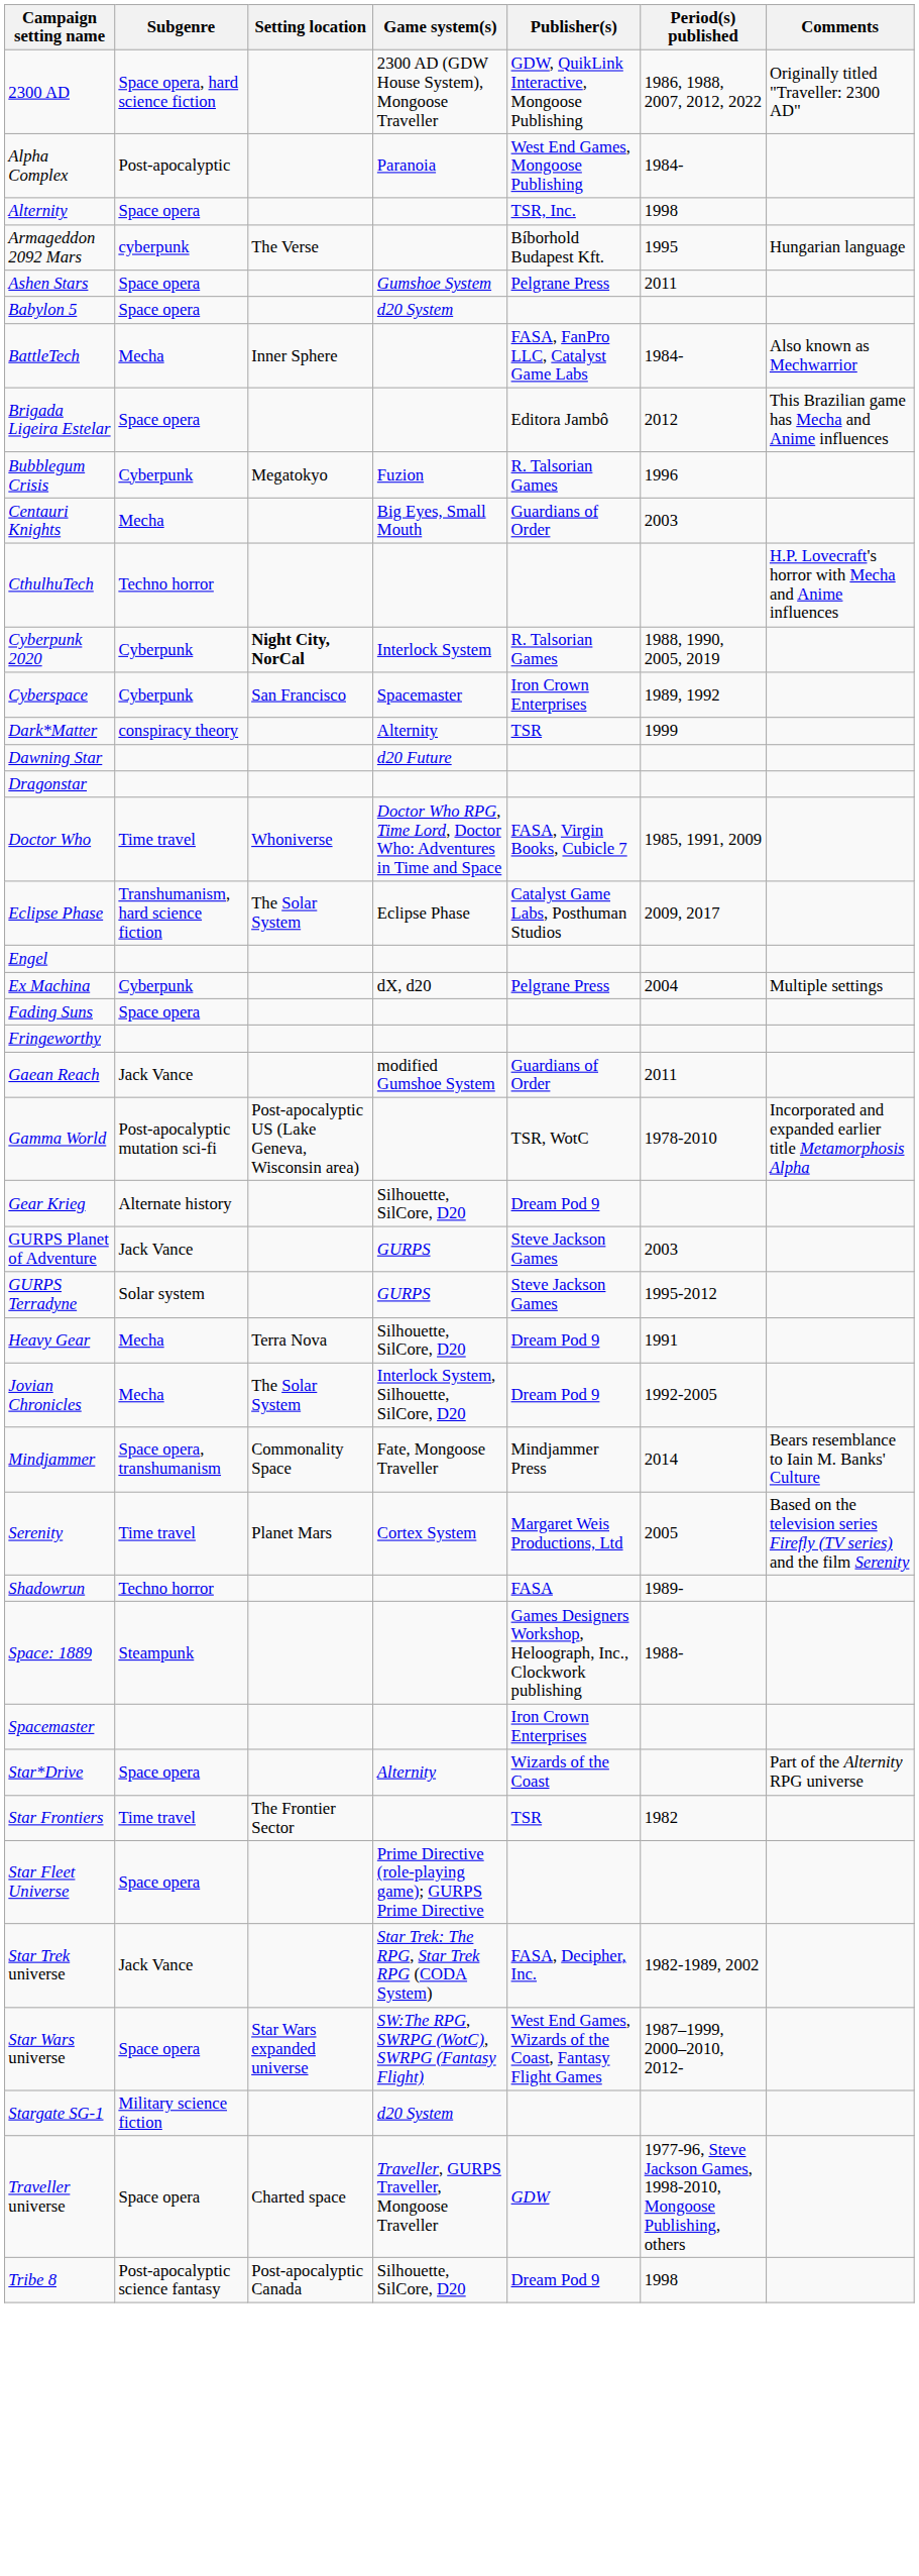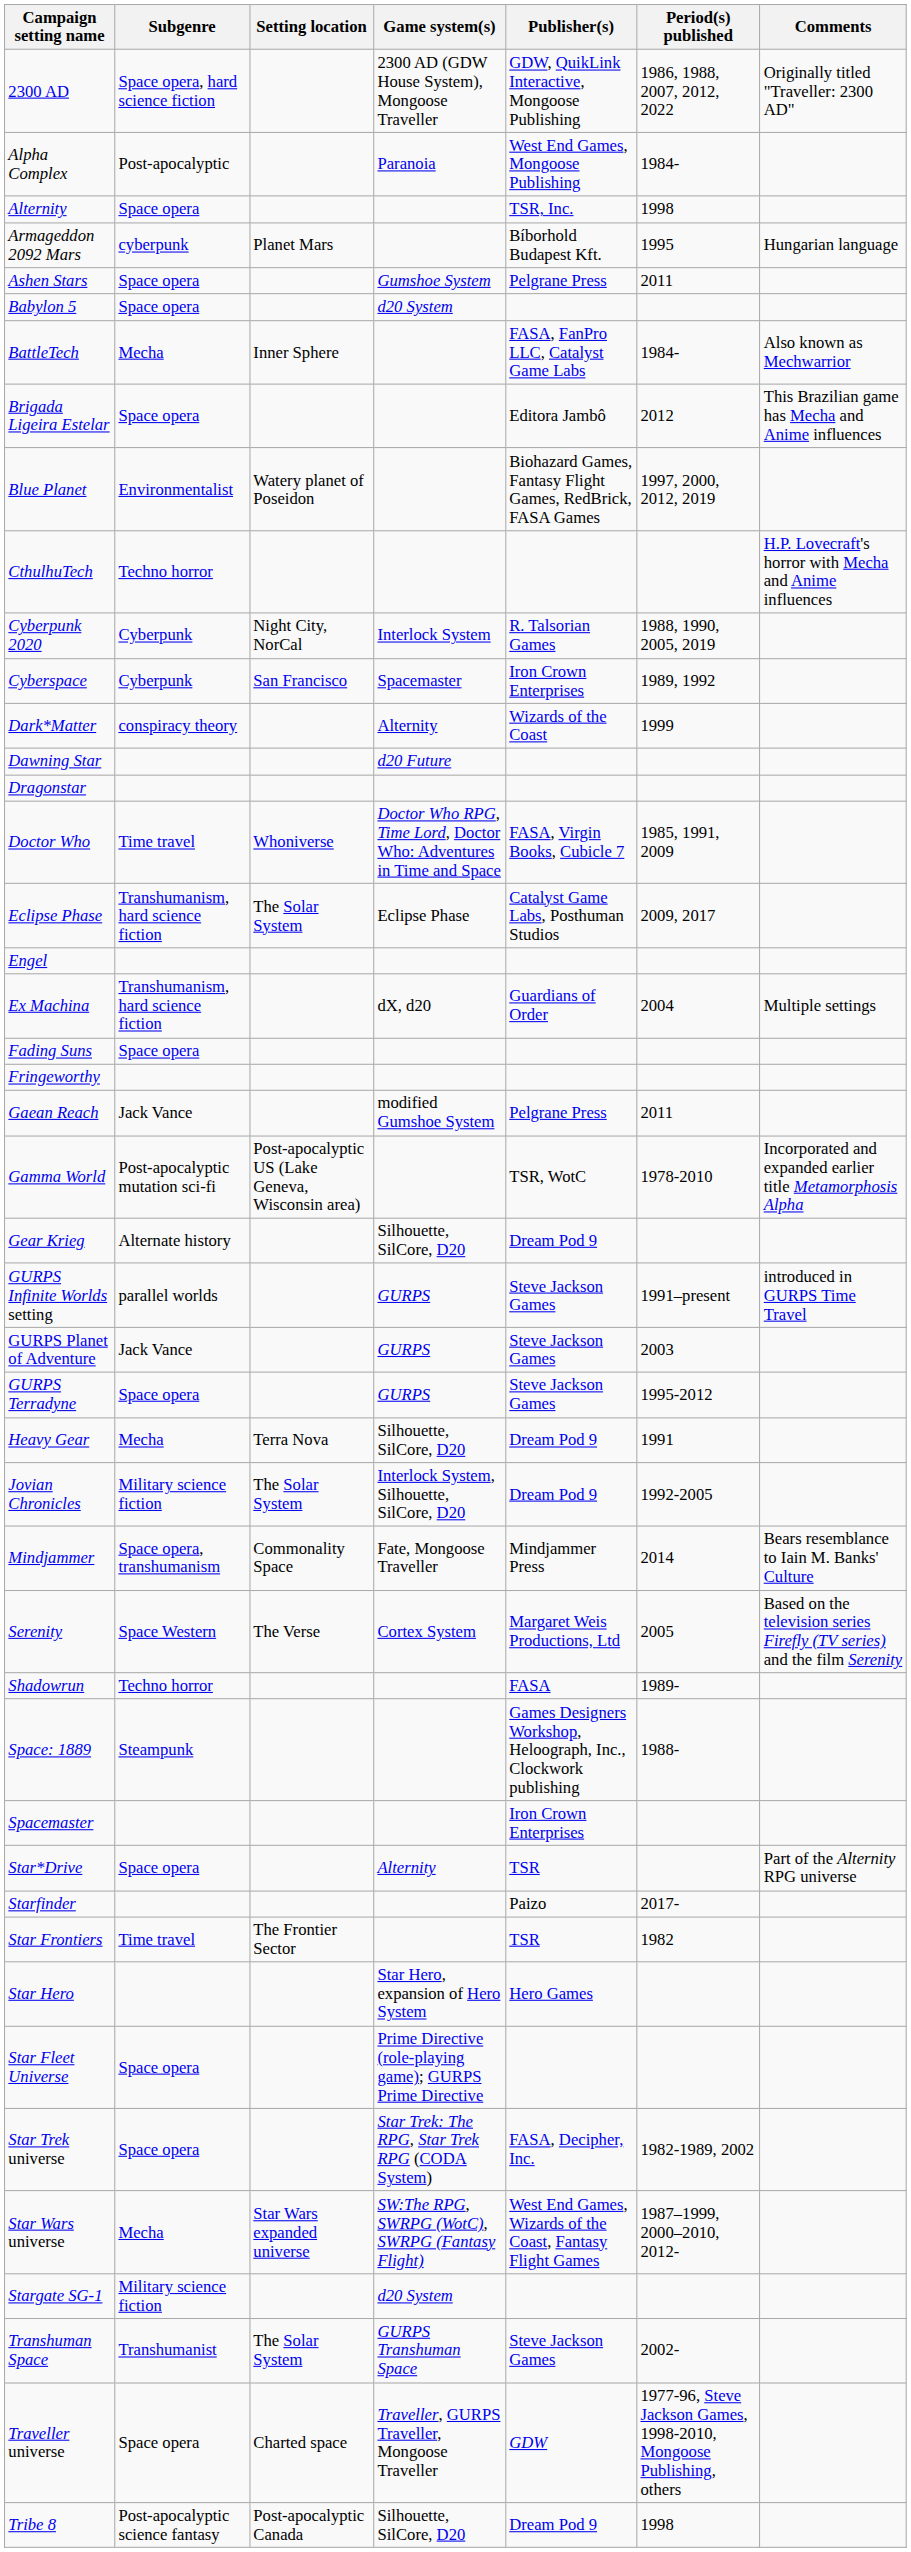 <table class="wikitable sortable">
 <tr>
 <th>Campaign setting name</th>
 <th>Subgenre</th>
 <th>Setting location</th>
 <th>Game system(s)</th>
 <th>Publisher(s)</th>
 <th>Period(s) published</th>
 <th>Comments</th>
 </tr>
 <tr>
 <td><a href='#'>2300 AD</a></td>
 <td><a href='#'>Space opera</a>, <a href='#'>hard science fiction</a></td>
 <td></td>
 <td>2300 AD (GDW House System), Mongoose Traveller</td>
 <td><a href='#'>GDW</a>, <a href='#'>QuikLink Interactive</a>, Mongoose Publishing</td>
 <td>1986, 1988, 2007, 2012, 2022</td>
 <td>Originally titled "Traveller: 2300 AD"</td>
 </tr>
 <tr>
 <td><em>Alpha Complex</em></td>
 <td>Post-apocalyptic</td>
 <td></td>
 <td><a href='#'>Paranoia</a></td>
 <td><a href='#'>West End Games</a>, <a href='#'>Mongoose Publishing</a></td>
 <td>1984-</td>
 <td></td>
 </tr>
 <tr>
 <td><em><a href='#'>Alternity</a></em></td>
 <td><a href='#'>Space opera</a></td>
 <td></td>
 <td></td>
 <td><a href='#'>TSR, Inc.</a></td>
 <td>1998</td>
 <td></td>
 </tr>
 <tr>
 <td><em>Armageddon 2092 Mars</em></td>
 <td><a href='#'>cyberpunk</a></td>
-<td>The Verse</td>
+<td>Planet Mars</td>
 <td></td>
 <td>Bíborhold Budapest Kft.</td>
 <td>1995</td>
 <td>Hungarian language</td>
 </tr>
 <tr>
 <td><em><a href='#'>Ashen Stars</a></em></td>
 <td><a href='#'>Space opera</a></td>
 <td></td>
 <td><em><a href='#'>Gumshoe System</a></em></td>
 <td><a href='#'>Pelgrane Press</a></td>
 <td>2011</td>
 <td></td>
 </tr>
 <tr>
 <td><em><a href='#'>Babylon 5</a></em></td>
 <td><a href='#'>Space opera</a></td>
 <td></td>
 <td><em><a href='#'>d20 System</a></em></td>
 <td></td>
 <td></td>
 <td></td>
 </tr>
 <tr>
 <td><em><a href='#'>BattleTech</a></em></td>
 <td><a href='#'>Mecha</a></td>
 <td>Inner Sphere</td>
 <td></td>
 <td><a href='#'>FASA</a>, <a href='#'>FanPro LLC</a>, <a href='#'>Catalyst Game Labs</a></td>
 <td>1984-</td>
 <td>Also known as <a href='#'>Mechwarrior</a></td>
 </tr>
 <tr>
 <td><em><a href='#'>Brigada Ligeira Estelar</a></em></td>
 <td><a href='#'>Space opera</a></td>
 <td></td>
 <td></td>
 <td>Editora Jambô</td>
 <td>2012</td>
 <td>This Brazilian game has <a href='#'>Mecha</a> and <a href='#'>Anime</a> influences</td>
 </tr>
 <tr>
-<td><em><a href='#'>Bubblegum Crisis</a></em></td>
-<td><a href='#'>Cyberpunk</a></td>
-<td>Megatokyo</td>
-<td><a href='#'>Fuzion</a></td>
-<td><a href='#'>R. Talsorian Games</a></td>
-<td>1996</td>
+<td><em><a href='#'>Blue Planet</a></em></td>
+<td><a href='#'>Environmentalist</a></td>
+<td>Watery planet of Poseidon</td>
 <td></td>
-</tr>
-<tr>
-<td><em><a href='#'>Centauri Knights</a></em></td>
-<td><a href='#'>Mecha</a></td>
-<td></td>
-<td><a href='#'>Big Eyes, Small Mouth</a></td>
-<td><a href='#'>Guardians of Order</a></td>
-<td>2003</td>
+<td>Biohazard Games, Fantasy Flight Games, RedBrick, FASA Games</td>
+<td>1997, 2000, 2012, 2019</td>
 <td></td>
 </tr>
 <tr>
 <td><em><a href='#'>CthulhuTech</a></em></td>
 <td><a href='#'>Techno horror</a></td>
 <td></td>
 <td></td>
 <td></td>
 <td></td>
 <td><a href='#'>H.P. Lovecraft</a>'s horror with <a href='#'>Mecha</a> and <a href='#'>Anime</a> influences</td>
 </tr>
 <tr>
 <td><em><a href='#'>Cyberpunk 2020</a></em></td>
 <td><a href='#'>Cyberpunk</a></td>
-<td><strong>Night City, NorCal</strong></td>
+<td>Night City, NorCal</td>
 <td><a href='#'>Interlock System</a></td>
 <td><a href='#'>R. Talsorian Games</a></td>
 <td>1988, 1990, 2005, 2019</td>
 <td></td>
 </tr>
 <tr>
 <td><em><a href='#'>Cyberspace</a></em></td>
 <td><a href='#'>Cyberpunk</a></td>
 <td><a href='#'>San Francisco</a></td>
 <td><a href='#'>Spacemaster</a></td>
 <td><a href='#'>Iron Crown Enterprises</a></td>
 <td>1989, 1992</td>
 <td></td>
 </tr>
 <tr>
 <td><em><a href='#'>Dark*Matter</a></em></td>
 <td><a href='#'>conspiracy theory</a></td>
 <td></td>
 <td><a href='#'>Alternity</a></td>
-<td><a href='#'>TSR</a></td>
+<td><a href='#'>Wizards of the Coast</a></td>
 <td>1999</td>
 <td></td>
 </tr>
 <tr>
 <td><em><a href='#'>Dawning Star</a></em></td>
 <td></td>
 <td></td>
 <td><em><a href='#'>d20 Future</a></em></td>
 <td></td>
 <td></td>
 <td></td>
 </tr>
 <tr>
 <td><em><a href='#'>Dragonstar</a></em></td>
 <td></td>
 <td></td>
 <td></td>
 <td></td>
 <td></td>
 <td></td>
 </tr>
 <tr>
 <td><em><a href='#'>Doctor Who</a></em></td>
 <td><a href='#'>Time travel</a></td>
 <td><a href='#'>Whoniverse</a></td>
 <td><em><a href='#'>Doctor Who RPG</a></em>, <em><a href='#'>Time Lord</a></em>, <a href='#'>Doctor Who: Adventures in Time and Space</a></td>
 <td><a href='#'>FASA</a>, <a href='#'>Virgin Books</a>, <a href='#'>Cubicle 7</a></td>
 <td>1985, 1991, 2009</td>
 <td></td>
 </tr>
 <tr>
 <td><em><a href='#'>Eclipse Phase</a></em></td>
 <td><a href='#'>Transhumanism</a>, <a href='#'>hard science fiction</a></td>
 <td>The <a href='#'>Solar System</a></td>
 <td>Eclipse Phase</td>
 <td><a href='#'>Catalyst Game Labs</a>, Posthuman Studios</td>
 <td>2009, 2017</td>
 <td></td>
 </tr>
 <tr>
 <td><em><a href='#'>Engel</a></em></td>
 <td></td>
 <td></td>
 <td></td>
 <td></td>
 <td></td>
 <td></td>
 </tr>
 <tr>
 <td><em><a href='#'>Ex Machina</a></em></td>
-<td><a href='#'>Cyberpunk</a></td>
+<td><a href='#'>Transhumanism</a>, <a href='#'>hard science fiction</a></td>
 <td></td>
 <td>dX, d20</td>
-<td><a href='#'>Pelgrane Press</a></td>
+<td><a href='#'>Guardians of Order</a></td>
 <td>2004</td>
 <td>Multiple settings</td>
 </tr>
 <tr>
 <td><em><a href='#'>Fading Suns</a></em></td>
 <td><a href='#'>Space opera</a></td>
 <td></td>
 <td></td>
 <td></td>
 <td></td>
 <td></td>
 </tr>
 <tr>
 <td><em><a href='#'>Fringeworthy</a></em></td>
 <td></td>
 <td></td>
 <td></td>
 <td></td>
 <td></td>
 <td></td>
 </tr>
 <tr>
 <td><em><a href='#'>Gaean Reach</a></em></td>
 <td>Jack Vance</td>
 <td></td>
 <td>modified <a href='#'>Gumshoe System</a></td>
-<td><a href='#'>Guardians of Order</a></td>
+<td><a href='#'>Pelgrane Press</a></td>
 <td>2011</td>
 <td></td>
 </tr>
 <tr>
 <td><em><a href='#'>Gamma World</a></em></td>
 <td>Post-apocalyptic mutation sci-fi</td>
 <td>Post-apocalyptic US (Lake Geneva, Wisconsin area)</td>
 <td></td>
 <td>TSR, WotC</td>
 <td>1978-2010</td>
 <td>Incorporated and expanded earlier title <em><a href='#'>Metamorphosis Alpha</a></em></td>
 </tr>
 <tr>
 <td><em><a href='#'>Gear Krieg</a></em></td>
 <td>Alternate history</td>
 <td></td>
 <td>Silhouette, SilCore, <a href='#'>D20</a></td>
 <td><a href='#'>Dream Pod 9</a></td>
 <td></td>
 <td></td>
 </tr>
 <tr>
+<td><em><a href='#'>GURPS Infinite Worlds</a></em> setting</td>
+<td>parallel worlds</td>
+<td></td>
+<td><em><a href='#'>GURPS</a></em></td>
+<td><a href='#'>Steve Jackson Games</a></td>
+<td>1991–present</td>
+<td>introduced in <a href='#'>GURPS Time Travel</a></td>
+</tr>
+<tr>
 <td><a href='#'>GURPS Planet of Adventure</a></td>
 <td>Jack Vance</td>
 <td></td>
 <td><em><a href='#'>GURPS</a></em></td>
 <td><a href='#'>Steve Jackson Games</a></td>
 <td>2003</td>
 <td></td>
 </tr>
 <tr>
 <td><em><a href='#'>GURPS Terradyne</a></em></td>
-<td>Solar system</td>
+<td><a href='#'>Space opera</a></td>
 <td></td>
 <td><em><a href='#'>GURPS</a></em></td>
 <td><a href='#'>Steve Jackson Games</a></td>
 <td>1995-2012</td>
 <td></td>
 </tr>
 <tr>
 <td><em><a href='#'>Heavy Gear</a></em></td>
 <td><a href='#'>Mecha</a></td>
 <td>Terra Nova</td>
 <td>Silhouette, SilCore, <a href='#'>D20</a></td>
 <td><a href='#'>Dream Pod 9</a></td>
 <td>1991</td>
 <td></td>
 </tr>
 <tr>
 <td><em><a href='#'>Jovian Chronicles</a></em></td>
-<td><a href='#'>Mecha</a></td>
+<td><a href='#'>Military science fiction</a></td>
 <td>The <a href='#'>Solar System</a></td>
 <td><a href='#'>Interlock System</a>, Silhouette, SilCore, <a href='#'>D20</a></td>
 <td><a href='#'>Dream Pod 9</a></td>
 <td>1992-2005</td>
 <td></td>
 </tr>
 <tr>
 <td><em><a href='#'>Mindjammer</a></em></td>
 <td><a href='#'>Space opera</a>, <a href='#'>transhumanism</a></td>
 <td>Commonality Space</td>
 <td>Fate, Mongoose Traveller</td>
 <td>Mindjammer Press</td>
 <td>2014</td>
 <td>Bears resemblance to Iain M. Banks' <a href='#'>Culture</a></td>
 </tr>
 <tr>
 <td><em><a href='#'>Serenity</a></em></td>
-<td><a href='#'>Time travel</a></td>
-<td>Planet Mars</td>
+<td><a href='#'>Space Western</a></td>
+<td>The Verse</td>
 <td><a href='#'>Cortex System</a></td>
 <td><a href='#'>Margaret Weis Productions, Ltd</a></td>
 <td>2005</td>
 <td>Based on the <a href='#'>television series</a> <em><a href='#'>Firefly (TV series)</a></em> and the film <em><a href='#'>Serenity</a></em></td>
 </tr>
 <tr>
 <td><em><a href='#'>Shadowrun</a></em></td>
 <td><a href='#'>Techno horror</a></td>
 <td></td>
 <td></td>
 <td><a href='#'>FASA</a></td>
 <td>1989-</td>
 <td></td>
 </tr>
 <tr>
 <td><em><a href='#'>Space: 1889</a></em></td>
 <td><a href='#'>Steampunk</a></td>
 <td></td>
 <td></td>
 <td><a href='#'>Games Designers Workshop</a>, Heloograph, Inc., Clockwork publishing</td>
 <td>1988-</td>
 <td></td>
 </tr>
 <tr>
 <td><em><a href='#'>Spacemaster</a></em></td>
 <td></td>
 <td></td>
 <td></td>
 <td><a href='#'>Iron Crown Enterprises</a></td>
 <td></td>
 <td></td>
 </tr>
 <tr>
 <td><em><a href='#'>Star*Drive</a></em></td>
 <td><a href='#'>Space opera</a></td>
 <td></td>
 <td><em><a href='#'>Alternity</a></em></td>
-<td><a href='#'>Wizards of the Coast</a></td>
+<td><a href='#'>TSR</a></td>
 <td></td>
 <td>Part of the <em>Alternity</em> RPG universe</td>
+</tr>
+<tr>
+<td><em><a href='#'>Starfinder</a></em></td>
+<td></td>
+<td></td>
+<td></td>
+<td>Paizo</td>
+<td>2017-</td>
+<td></td>
 </tr>
 <tr>
 <td><em><a href='#'>Star Frontiers</a></em></td>
 <td><a href='#'>Time travel</a></td>
 <td>The Frontier Sector</td>
 <td></td>
 <td><a href='#'>TSR</a></td>
 <td>1982</td>
+<td></td>
+</tr>
+<tr>
+<td><em><a href='#'>Star Hero</a></em></td>
+<td></td>
+<td></td>
+<td><a href='#'>Star Hero</a>, expansion of <a href='#'>Hero System</a></td>
+<td><a href='#'>Hero Games</a></td>
+<td></td>
 <td></td>
 </tr>
 <tr>
 <td><em><a href='#'>Star Fleet Universe</a></em></td>
 <td><a href='#'>Space opera</a></td>
 <td></td>
 <td><a href='#'>Prime Directive (role-playing game)</a>; <a href='#'>GURPS Prime Directive</a></td>
 <td></td>
 <td></td>
 <td></td>
 </tr>
 <tr>
 <td><em><a href='#'>Star Trek</a></em> universe</td>
-<td>Jack Vance</td>
+<td><a href='#'>Space opera</a></td>
 <td></td>
 <td><em><a href='#'>Star Trek: The RPG</a></em>, <em><a href='#'>Star Trek RPG</a></em> (<a href='#'>CODA System</a>)</td>
 <td><a href='#'>FASA</a>, <a href='#'>Decipher, Inc.</a></td>
 <td>1982-1989, 2002</td>
 <td></td>
 </tr>
 <tr>
 <td><em><a href='#'>Star Wars</a></em> universe</td>
-<td><a href='#'>Space opera</a></td>
+<td><a href='#'>Mecha</a></td>
 <td><a href='#'>Star Wars expanded universe</a></td>
 <td><em><a href='#'>SW:The RPG</a></em>, <em><a href='#'>SWRPG (WotC)</a></em>, <em><a href='#'>SWRPG (Fantasy Flight)</a></em></td>
 <td><a href='#'>West End Games</a>, <a href='#'>Wizards of the Coast</a>, <a href='#'>Fantasy Flight Games</a></td>
 <td>1987–1999, 2000–2010, 2012-</td>
 <td></td>
 </tr>
 <tr>
 <td><em><a href='#'>Stargate SG-1</a></em></td>
 <td><a href='#'>Military science fiction</a></td>
 <td></td>
 <td><em><a href='#'>d20 System</a></em></td>
 <td></td>
 <td></td>
+<td></td>
+</tr>
+<tr>
+<td><em><a href='#'>Transhuman Space</a></em></td>
+<td><a href='#'>Transhumanist</a></td>
+<td>The <a href='#'>Solar System</a></td>
+<td><em><a href='#'>GURPS Transhuman Space</a></em></td>
+<td><a href='#'>Steve Jackson Games</a></td>
+<td>2002-</td>
 <td></td>
 </tr>
 <tr>
 <td><em><a href='#'>Traveller</a></em> universe</td>
 <td>Space opera</td>
 <td>Charted space</td>
 <td><em><a href='#'>Traveller</a></em>, <a href='#'>GURPS Traveller</a>, Mongoose Traveller</td>
 <td><em><a href='#'>GDW</a></em></td>
 <td>1977-96, <a href='#'>Steve Jackson Games</a>, 1998-2010, <a href='#'>Mongoose Publishing</a>, others</td>
 <td></td>
 </tr>
 <tr>
 <td><em><a href='#'>Tribe 8</a></em></td>
 <td>Post-apocalyptic science fantasy</td>
 <td>Post-apocalyptic Canada</td>
 <td>Silhouette, SilCore, <a href='#'>D20</a></td>
 <td><a href='#'>Dream Pod 9</a></td>
 <td>1998</td>
 <td></td>
 </tr>
 </table>
